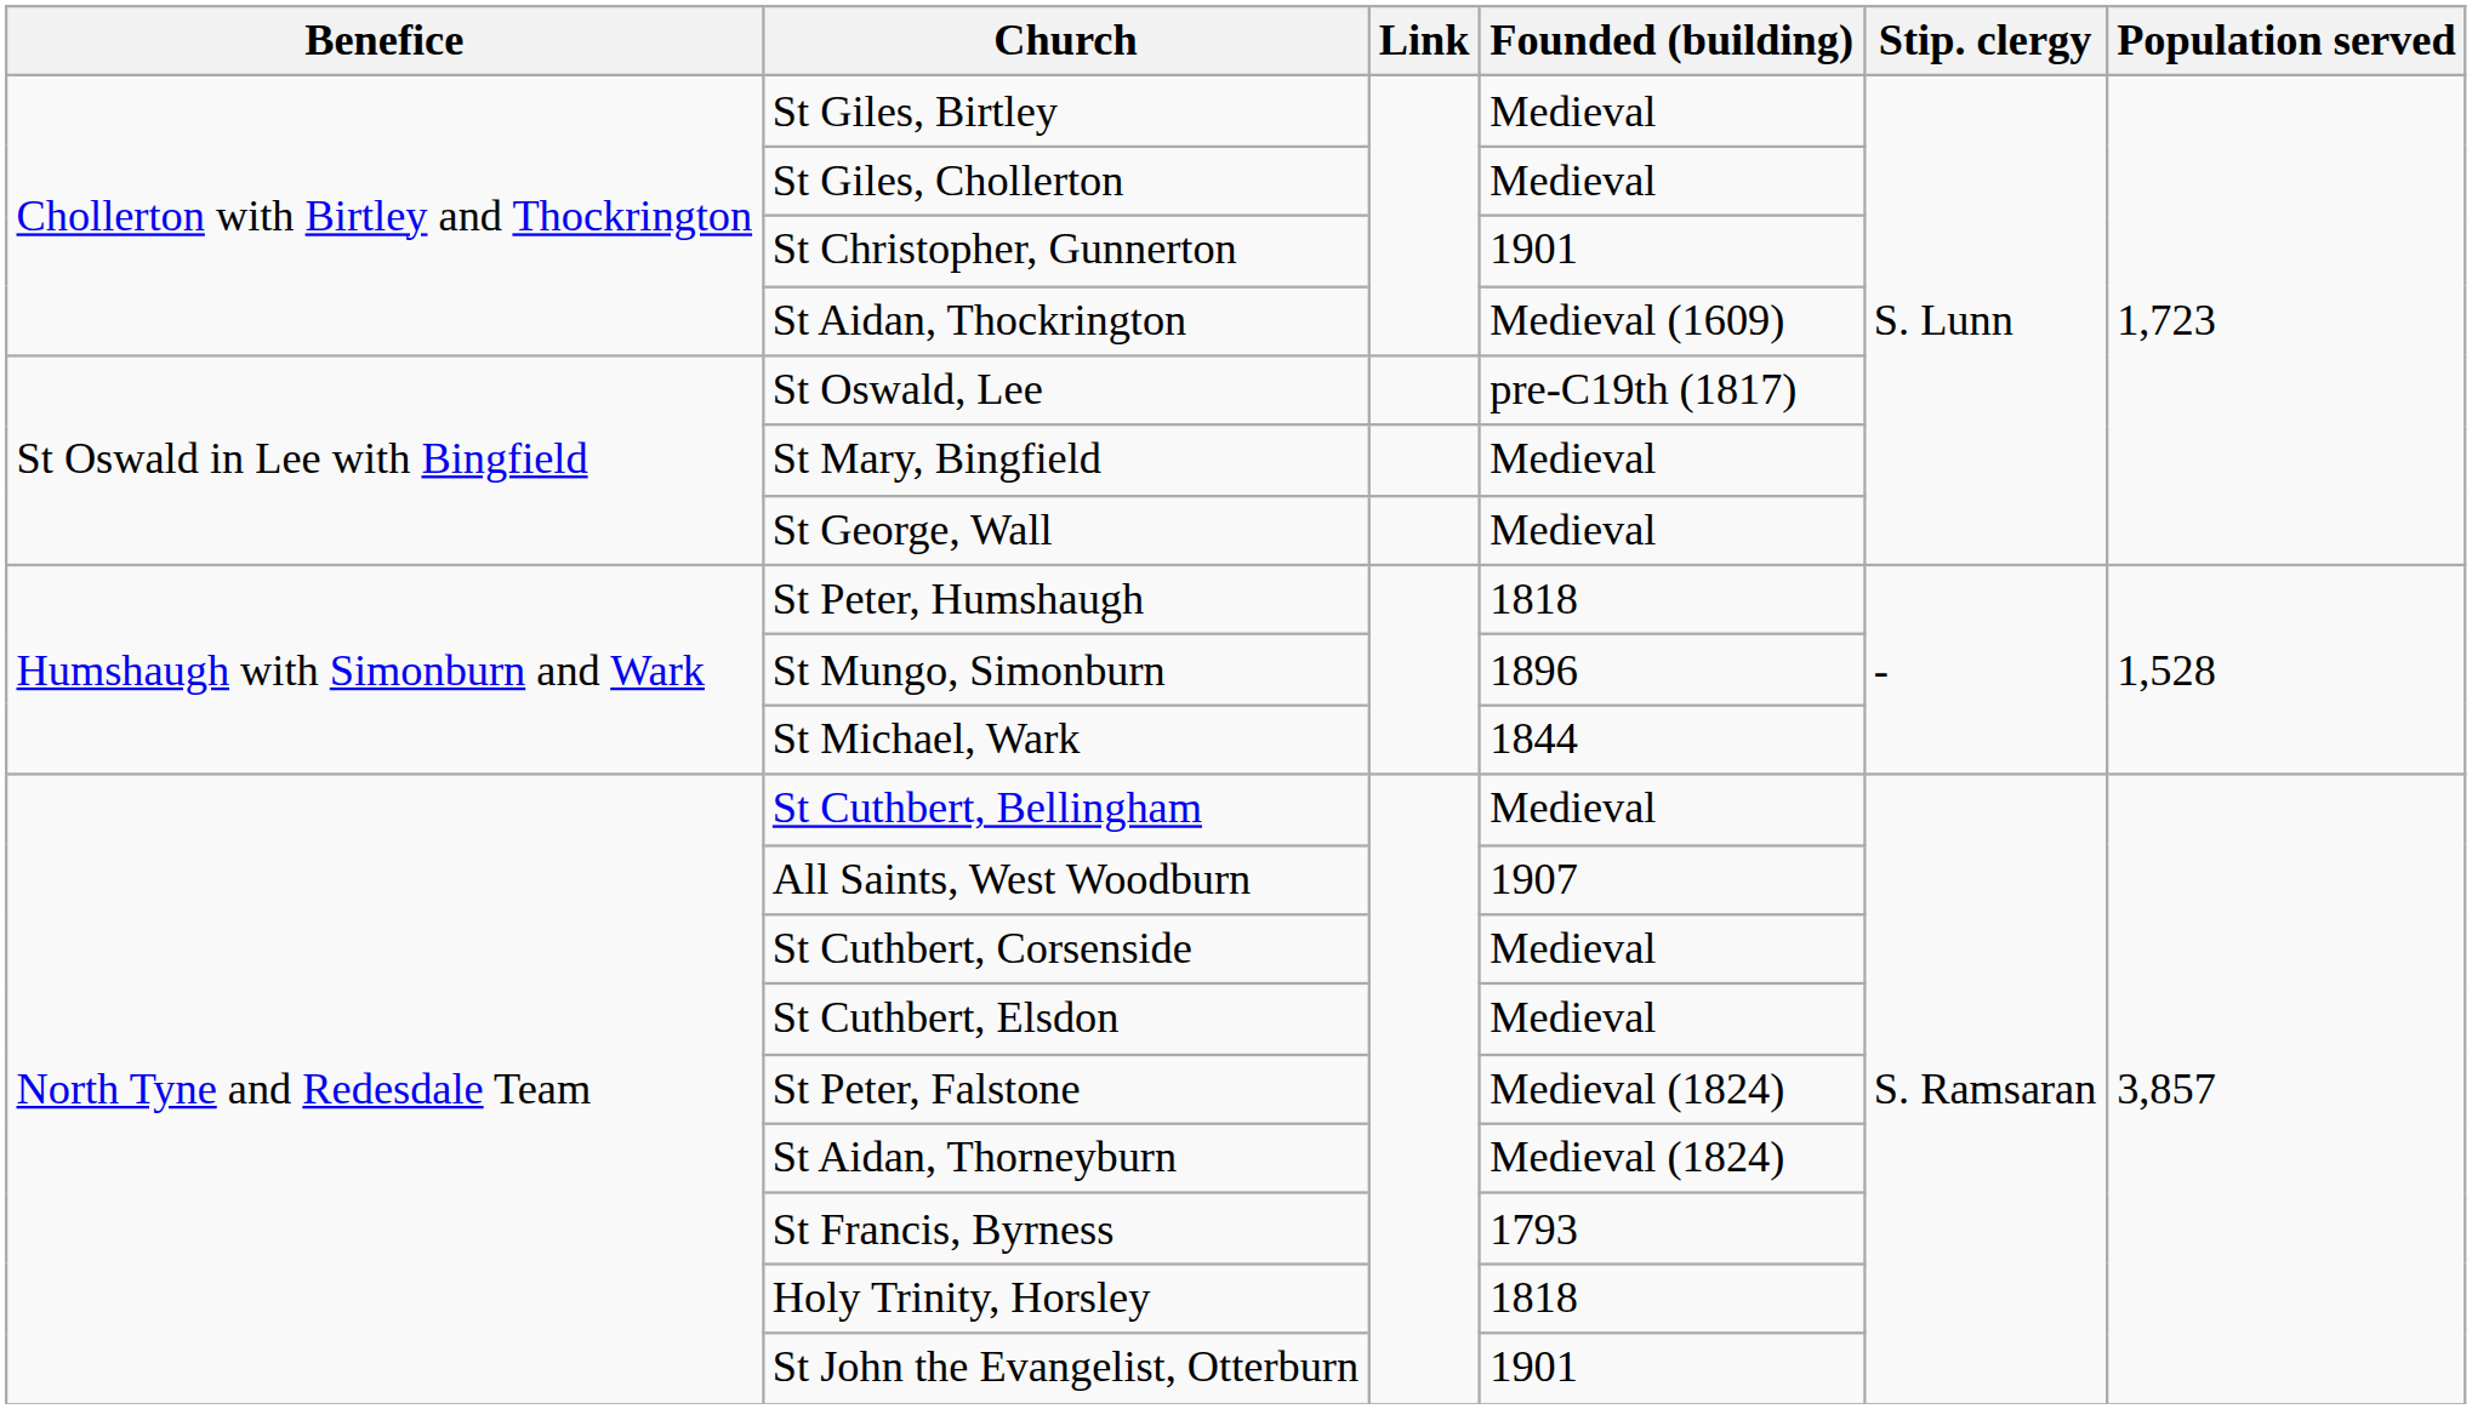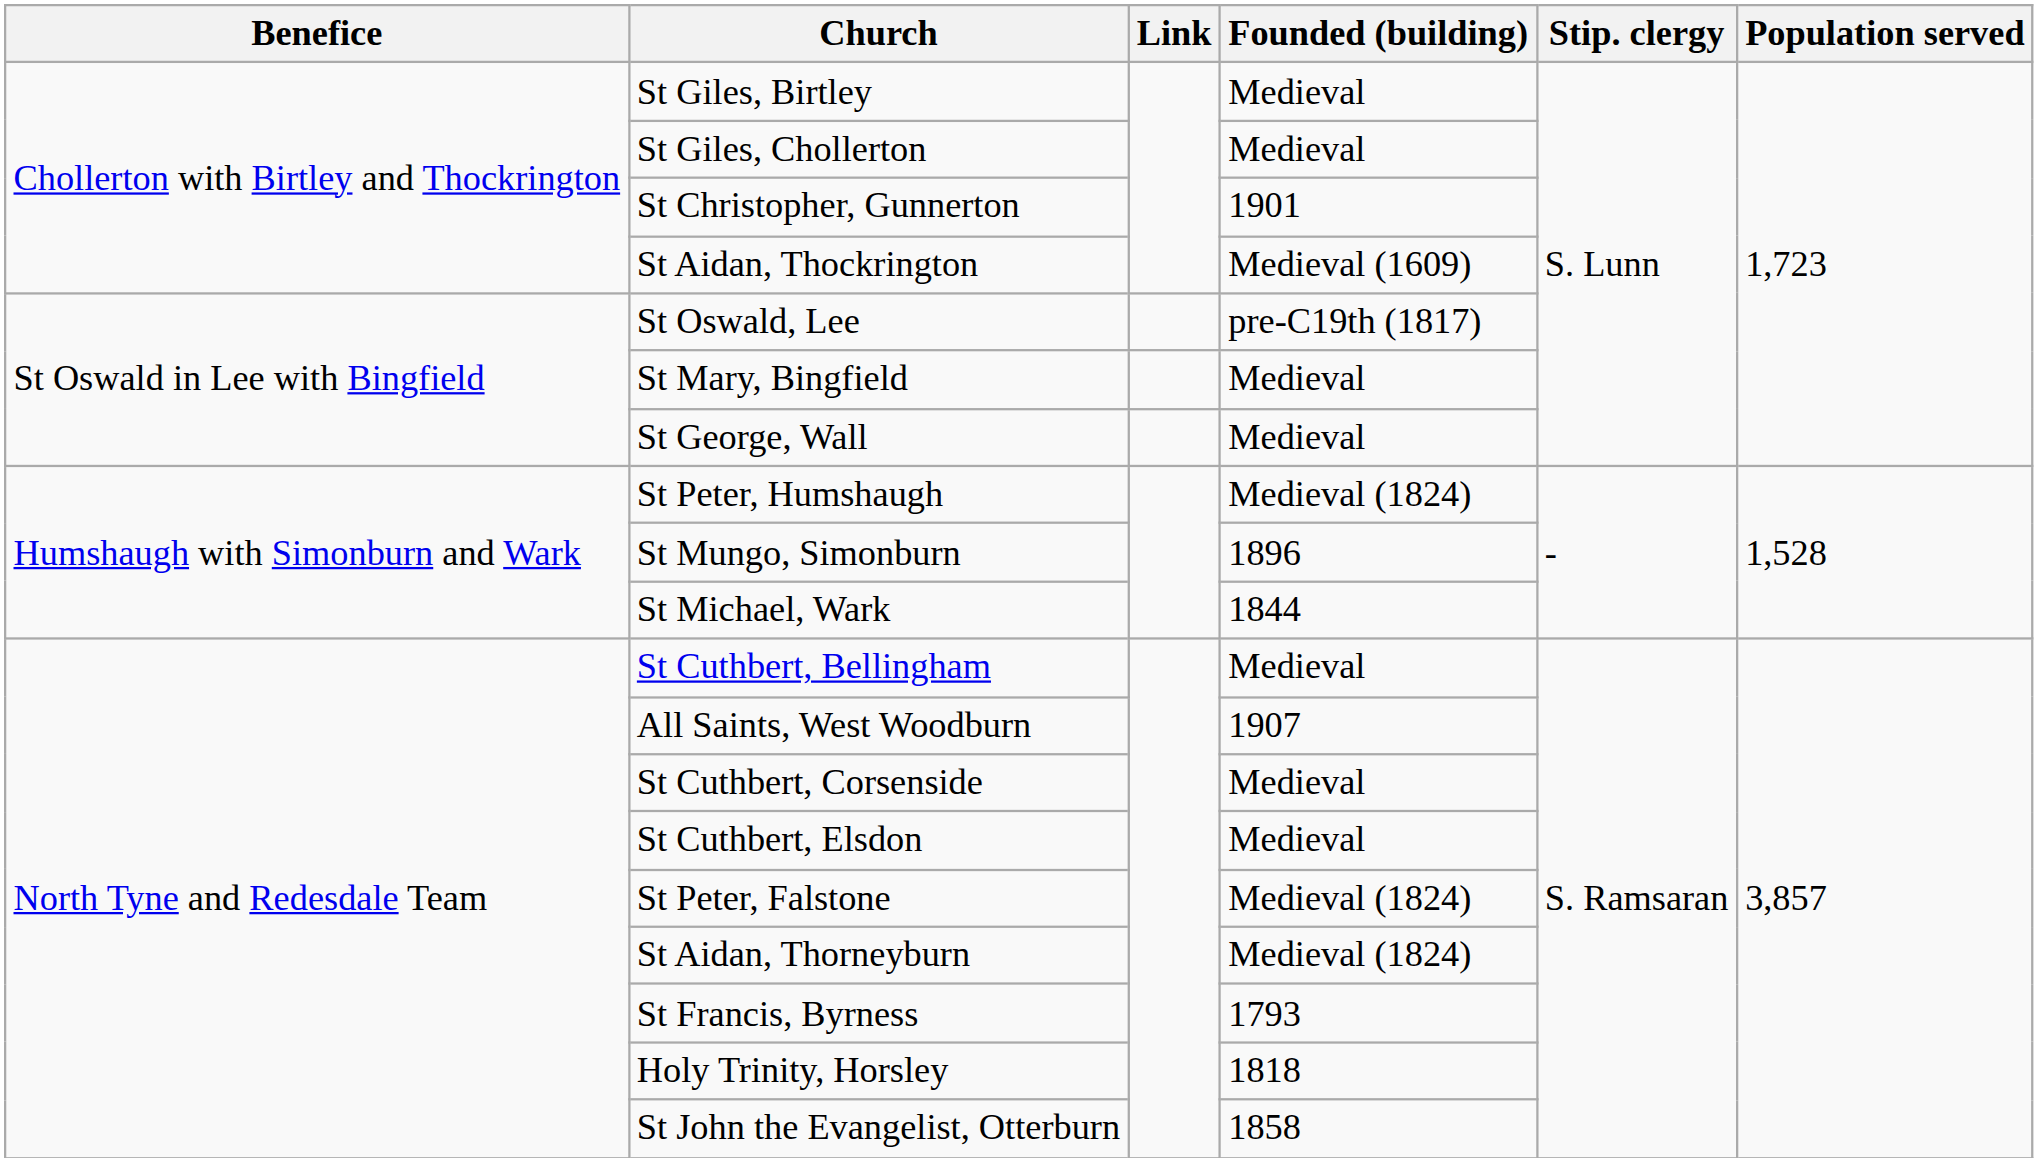 <table class="wikitable">
 <tr>
 <th>Benefice</th>
 <th>Church</th>
 <th>Link</th>
 <th>Founded (building)</th>
 <th>Stip. clergy</th>
 <th>Population served</th>
 </tr>
 <tr>
 <td rowspan="4"><a href='#'>Chollerton</a> with <a href='#'>Birtley</a> and <a href='#'>Thockrington</a></td>
 <td>St Giles, Birtley</td>
 <td rowspan="4"></td>
 <td>Medieval</td>
 <td rowspan="7">S. Lunn</td>
 <td rowspan="7">1,723</td>
 </tr>
 <tr>
 <td>St Giles, Chollerton</td>
 <td>Medieval</td>
 </tr>
 <tr>
 <td>St Christopher, Gunnerton</td>
 <td>1901</td>
 </tr>
 <tr>
 <td>St Aidan, Thockrington</td>
 <td>Medieval (1609)</td>
 </tr>
 <tr>
 <td rowspan="3">St Oswald in Lee with <a href='#'>Bingfield</a></td>
 <td>St Oswald, Lee</td>
 <td></td>
 <td>pre-C19th (1817)</td>
 </tr>
 <tr>
 <td>St Mary, Bingfield</td>
 <td></td>
 <td>Medieval</td>
 </tr>
 <tr>
 <td>St George, Wall</td>
 <td></td>
 <td>Medieval</td>
 </tr>
 <tr>
 <td rowspan="3"><a href='#'>Humshaugh</a> with <a href='#'>Simonburn</a> and <a href='#'>Wark</a></td>
 <td>St Peter, Humshaugh</td>
 <td rowspan="3"></td>
-<td>1818</td>
+<td>Medieval (1824)</td>
 <td rowspan="3">-</td>
 <td rowspan="3">1,528</td>
 </tr>
 <tr>
 <td>St Mungo, Simonburn</td>
 <td>1896</td>
 </tr>
 <tr>
 <td>St Michael, Wark</td>
 <td>1844</td>
 </tr>
 <tr>
 <td rowspan="9"><a href='#'>North Tyne</a> and <a href='#'>Redesdale</a> Team</td>
 <td><a href='#'>St Cuthbert, Bellingham</a></td>
 <td rowspan="9"> </td>
 <td>Medieval</td>
 <td rowspan="9">S. Ramsaran</td>
 <td rowspan="9">3,857</td>
 </tr>
 <tr>
 <td>All Saints, West Woodburn</td>
 <td>1907</td>
 </tr>
 <tr>
 <td>St Cuthbert, Corsenside</td>
 <td>Medieval</td>
 </tr>
 <tr>
 <td>St Cuthbert, Elsdon</td>
 <td>Medieval</td>
 </tr>
 <tr>
 <td>St Peter, Falstone</td>
 <td>Medieval (1824)</td>
 </tr>
 <tr>
 <td>St Aidan, Thorneyburn</td>
 <td>Medieval (1824)</td>
 </tr>
 <tr>
 <td>St Francis, Byrness</td>
 <td>1793</td>
 </tr>
 <tr>
 <td>Holy Trinity, Horsley</td>
 <td>1818</td>
 </tr>
 <tr>
 <td>St John the Evangelist, Otterburn</td>
-<td>1901</td>
+<td>1858</td>
 </tr>
 </table>
